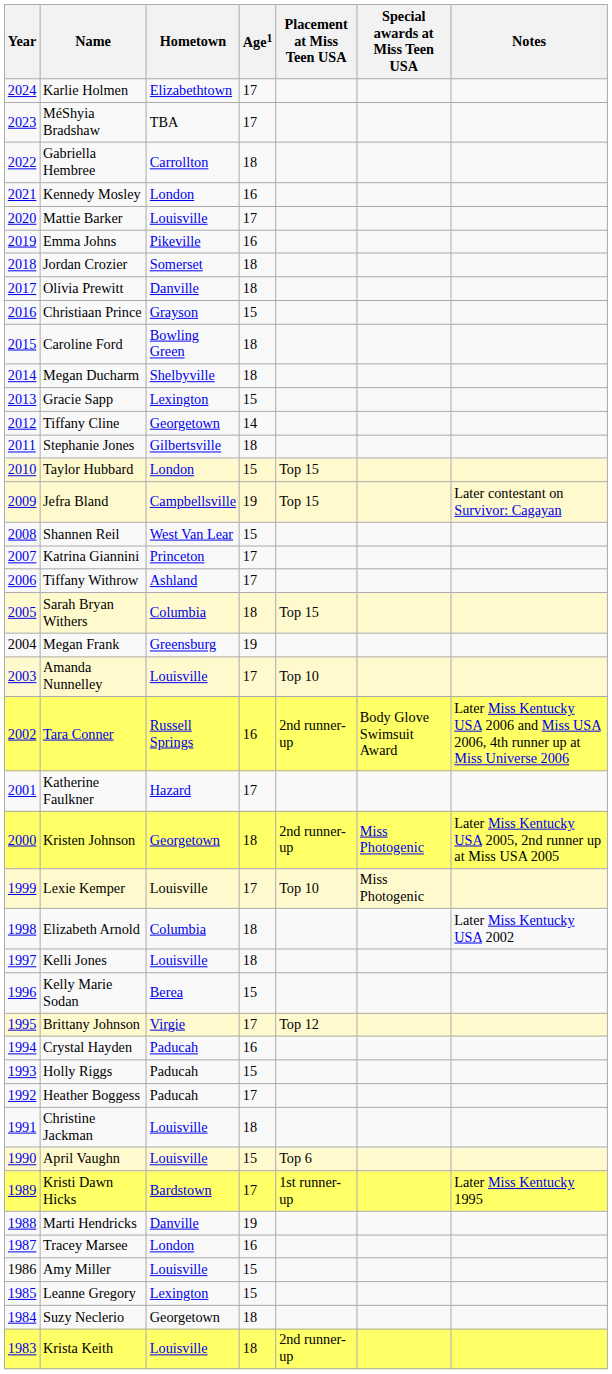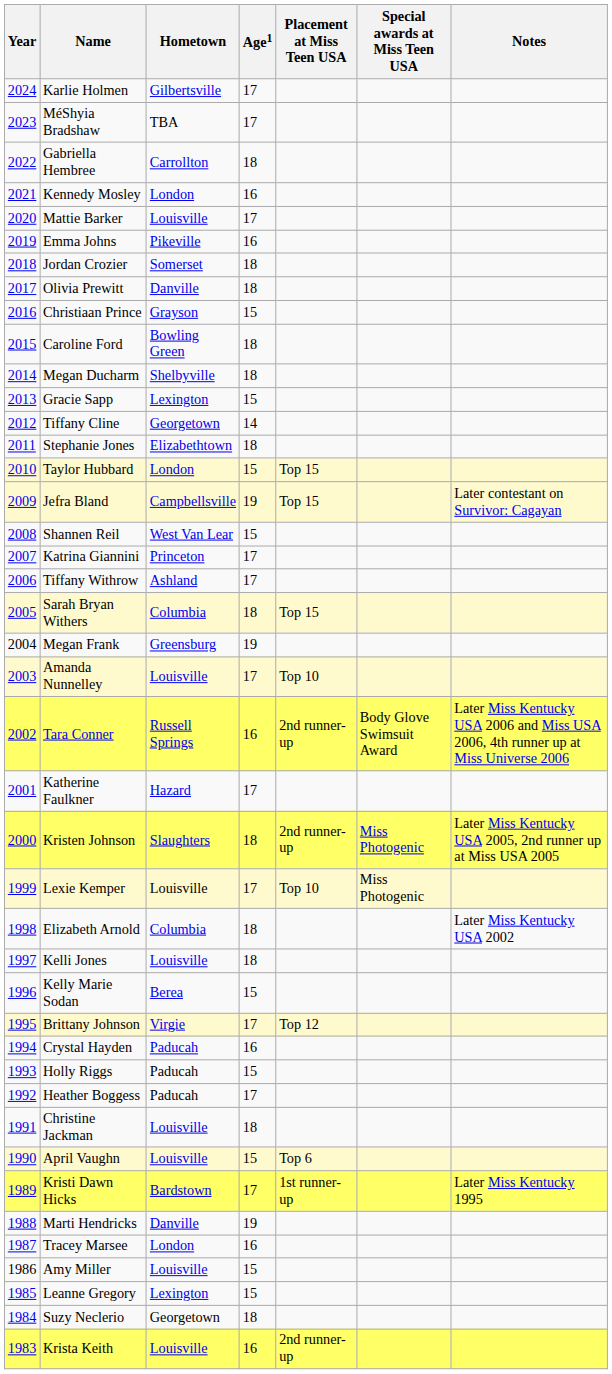 <table class="wikitable sortable" style="font-size:90%;">
 <tr bgcolor="#efefef">
 <th width=5%>Year</th>
 <th width=20%>Name</th>
 <th width=10%>Hometown</th>
 <th width=3%>Age<sup>1</sup></th>
 <th width=14%>Placement at Miss Teen USA</th>
 <th width=17%>Special awards at Miss Teen  USA</th>
 <th width=31%>Notes</th>
 </tr>
 <tr>
 <td><a href='#'>2024</a></td>
 <td>Karlie Holmen</td>
-<td><a href='#'>Elizabethtown</a></td>
+<td><a href='#'>Gilbertsville</a></td>
 <td>17</td>
 <td></td>
 <td></td>
 <td></td>
 </tr>
 <tr>
 <td><a href='#'>2023</a></td>
 <td>MéShyia Bradshaw</td>
 <td>TBA</td>
 <td>17</td>
 <td></td>
 <td></td>
 <td></td>
 </tr>
 <tr>
 <td><a href='#'>2022</a></td>
 <td>Gabriella Hembree</td>
 <td><a href='#'>Carrollton</a></td>
 <td>18</td>
 <td></td>
 <td></td>
 <td></td>
 </tr>
 <tr>
 <td><a href='#'>2021</a></td>
 <td>Kennedy Mosley</td>
 <td><a href='#'>London</a></td>
 <td>16</td>
 <td></td>
 <td></td>
 <td></td>
 </tr>
 <tr>
 <td><a href='#'>2020</a></td>
 <td>Mattie Barker</td>
 <td><a href='#'>Louisville</a></td>
 <td>17</td>
 <td></td>
 <td></td>
 <td></td>
 </tr>
 <tr>
 <td><a href='#'>2019</a></td>
 <td>Emma Johns</td>
 <td><a href='#'>Pikeville</a></td>
 <td>16</td>
 <td></td>
 <td></td>
 <td></td>
 </tr>
 <tr>
 <td><a href='#'>2018</a></td>
 <td>Jordan Crozier</td>
 <td><a href='#'>Somerset</a></td>
 <td>18</td>
 <td></td>
 <td></td>
 <td></td>
 </tr>
 <tr>
 <td><a href='#'>2017</a></td>
 <td>Olivia Prewitt</td>
 <td><a href='#'>Danville</a></td>
 <td>18</td>
 <td></td>
 <td></td>
 <td></td>
 </tr>
 <tr>
 <td><a href='#'>2016</a></td>
 <td>Christiaan Prince</td>
 <td><a href='#'>Grayson</a></td>
 <td>15</td>
 <td></td>
 <td></td>
 <td></td>
 </tr>
 <tr>
 <td><a href='#'>2015</a></td>
 <td>Caroline Ford</td>
 <td><a href='#'>Bowling Green</a></td>
 <td>18</td>
 <td></td>
 <td></td>
 <td></td>
 </tr>
 <tr>
 <td><a href='#'>2014</a></td>
 <td>Megan Ducharm</td>
 <td><a href='#'>Shelbyville</a></td>
 <td>18</td>
 <td></td>
 <td></td>
 <td></td>
 </tr>
 <tr>
 <td><a href='#'>2013</a></td>
 <td>Gracie Sapp</td>
 <td><a href='#'>Lexington</a></td>
 <td>15</td>
 <td></td>
 <td></td>
 <td></td>
 </tr>
 <tr>
 <td><a href='#'>2012</a></td>
 <td>Tiffany Cline</td>
 <td><a href='#'>Georgetown</a></td>
 <td>14</td>
 <td></td>
 <td></td>
 <td></td>
 </tr>
 <tr>
 <td><a href='#'>2011</a></td>
 <td>Stephanie Jones</td>
-<td><a href='#'>Gilbertsville</a></td>
+<td><a href='#'>Elizabethtown</a></td>
 <td>18</td>
 <td></td>
 <td></td>
 <td></td>
 </tr>
 <tr style="background-color:#FFFACD;">
 <td><a href='#'>2010</a></td>
 <td>Taylor Hubbard</td>
 <td><a href='#'>London</a></td>
 <td>15</td>
 <td>Top 15</td>
 <td></td>
 <td></td>
 </tr>
 <tr style="background-color:#FFFACD;">
 <td><a href='#'>2009</a></td>
 <td>Jefra Bland</td>
 <td><a href='#'>Campbellsville</a></td>
 <td>19</td>
 <td>Top 15</td>
 <td></td>
 <td>Later contestant on <a href='#'>Survivor: Cagayan</a></td>
 </tr>
 <tr>
 <td><a href='#'>2008</a></td>
 <td>Shannen Reil</td>
 <td><a href='#'>West Van Lear</a></td>
 <td>15</td>
 <td></td>
 <td></td>
 <td></td>
 </tr>
 <tr>
 <td><a href='#'>2007</a></td>
 <td>Katrina Giannini</td>
 <td><a href='#'>Princeton</a></td>
 <td>17</td>
 <td></td>
 <td></td>
 <td></td>
 </tr>
 <tr>
 <td><a href='#'>2006</a></td>
 <td>Tiffany Withrow</td>
 <td><a href='#'>Ashland</a></td>
 <td>17</td>
 <td></td>
 <td></td>
 <td></td>
 </tr>
 <tr style="background-color:#FFFACD;">
 <td><a href='#'>2005</a></td>
 <td>Sarah Bryan Withers</td>
 <td><a href='#'>Columbia</a></td>
 <td>18</td>
 <td>Top 15</td>
 <td></td>
 <td></td>
 </tr>
 <tr>
 <td>2004</td>
 <td>Megan Frank</td>
 <td><a href='#'>Greensburg</a></td>
 <td>19</td>
 <td></td>
 <td></td>
 <td></td>
 </tr>
 <tr style="background-color:#FFFACD;">
 <td><a href='#'>2003</a></td>
 <td>Amanda Nunnelley</td>
 <td><a href='#'>Louisville</a></td>
 <td>17</td>
 <td>Top 10</td>
 <td></td>
 <td></td>
 </tr>
 <tr style="background-color:#FFFF66;">
 <td><a href='#'>2002</a></td>
 <td><a href='#'>Tara Conner</a></td>
 <td><a href='#'>Russell Springs</a></td>
 <td>16</td>
 <td>2nd runner-up</td>
 <td>Body Glove Swimsuit Award</td>
 <td>Later <a href='#'>Miss Kentucky USA</a> 2006 and <a href='#'>Miss USA</a> 2006, 4th runner up at <a href='#'>Miss Universe 2006</a></td>
 </tr>
 <tr>
 <td><a href='#'>2001</a></td>
 <td>Katherine Faulkner</td>
 <td><a href='#'>Hazard</a></td>
 <td>17</td>
 <td></td>
 <td></td>
 <td></td>
 </tr>
 <tr style="background-color:#FFFF66;">
 <td><a href='#'>2000</a></td>
 <td>Kristen Johnson</td>
-<td><a href='#'>Georgetown</a></td>
+<td><a href='#'>Slaughters</a></td>
 <td>18</td>
 <td>2nd runner-up</td>
 <td><a href='#'>Miss Photogenic</a></td>
 <td>Later <a href='#'>Miss Kentucky USA</a> 2005, 2nd runner up at Miss USA 2005</td>
 </tr>
 <tr style="background-color:#FFFACD;">
 <td><a href='#'>1999</a></td>
 <td>Lexie Kemper</td>
 <td>Louisville</td>
 <td>17</td>
 <td>Top 10</td>
 <td>Miss Photogenic</td>
 <td></td>
 </tr>
 <tr>
 <td><a href='#'>1998</a></td>
 <td>Elizabeth Arnold</td>
 <td><a href='#'>Columbia</a></td>
 <td>18</td>
 <td></td>
 <td></td>
 <td>Later <a href='#'>Miss Kentucky USA</a> 2002</td>
 </tr>
 <tr>
 <td><a href='#'>1997</a></td>
 <td>Kelli Jones</td>
 <td><a href='#'>Louisville</a></td>
 <td>18</td>
 <td></td>
 <td></td>
 <td></td>
 </tr>
 <tr>
 <td><a href='#'>1996</a></td>
 <td>Kelly Marie Sodan</td>
 <td><a href='#'>Berea</a></td>
 <td>15</td>
 <td></td>
 <td></td>
 <td></td>
 </tr>
 <tr style="background-color:#FFFACD;">
 <td><a href='#'>1995</a></td>
 <td>Brittany Johnson</td>
 <td><a href='#'>Virgie</a></td>
 <td>17</td>
 <td>Top 12</td>
 <td></td>
 <td></td>
 </tr>
 <tr>
 <td><a href='#'>1994</a></td>
 <td>Crystal Hayden</td>
 <td><a href='#'>Paducah</a></td>
 <td>16</td>
 <td></td>
 <td></td>
 <td></td>
 </tr>
 <tr>
 <td><a href='#'>1993</a></td>
 <td>Holly Riggs</td>
 <td>Paducah</td>
 <td>15</td>
 <td></td>
 <td></td>
 <td></td>
 </tr>
 <tr>
 <td><a href='#'>1992</a></td>
 <td>Heather Boggess</td>
 <td>Paducah</td>
 <td>17</td>
 <td></td>
 <td></td>
 <td></td>
 </tr>
 <tr>
 <td><a href='#'>1991</a></td>
 <td>Christine Jackman</td>
 <td><a href='#'>Louisville</a></td>
 <td>18</td>
 <td></td>
 <td></td>
 <td></td>
 </tr>
 <tr style="background-color:#FFFACD;">
 <td><a href='#'>1990</a></td>
 <td>April Vaughn</td>
 <td><a href='#'>Louisville</a></td>
 <td>15</td>
 <td>Top 6</td>
 <td></td>
 <td></td>
 </tr>
 <tr style="background-color:#FFFF66;">
 <td><a href='#'>1989</a></td>
 <td>Kristi Dawn Hicks</td>
 <td><a href='#'>Bardstown</a></td>
 <td>17</td>
 <td>1st runner-up</td>
 <td></td>
 <td>Later <a href='#'>Miss Kentucky</a> 1995</td>
 </tr>
 <tr>
 <td><a href='#'>1988</a></td>
 <td>Marti Hendricks</td>
 <td><a href='#'>Danville</a></td>
 <td>19</td>
 <td></td>
 <td></td>
 <td></td>
 </tr>
 <tr>
 <td><a href='#'>1987</a></td>
 <td>Tracey Marsee</td>
 <td><a href='#'>London</a></td>
 <td>16</td>
 <td></td>
 <td></td>
 <td></td>
 </tr>
 <tr>
 <td>1986</td>
 <td>Amy Miller</td>
 <td><a href='#'>Louisville</a></td>
 <td>15</td>
 <td></td>
 <td></td>
 <td></td>
 </tr>
 <tr>
 <td><a href='#'>1985</a></td>
 <td>Leanne Gregory</td>
 <td><a href='#'>Lexington</a></td>
 <td>15</td>
 <td></td>
 <td></td>
 <td></td>
 </tr>
 <tr>
 <td><a href='#'>1984</a></td>
 <td>Suzy Neclerio</td>
 <td>Georgetown</td>
 <td>18</td>
 <td></td>
 <td></td>
 <td></td>
 </tr>
 <tr style="background-color:#FFFF66;">
 <td><a href='#'>1983</a></td>
 <td>Krista Keith</td>
 <td><a href='#'>Louisville</a></td>
-<td>18</td>
+<td>16</td>
 <td>2nd runner-up</td>
 <td></td>
 <td></td>
 </tr>
 </table>
